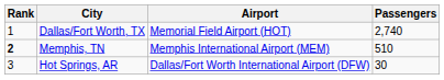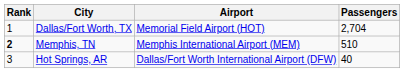 <table class="wikitable sortable" style="font-size:95%">
 <tr>
 <th>Rank</th>
 <th>City</th>
 <th>Airport</th>
 <th>Passengers</th>
 </tr>
 <tr>
 <td>1</td>
 <td><a href='#'>Dallas/Fort Worth, TX</a></td>
 <td><a href='#'>Memorial Field Airport (HOT)</a></td>
-<td>2,740</td>
+<td>2,704</td>
 </tr>
 <tr>
 <td><strong>2</strong></td>
 <td><a href='#'>Memphis, TN</a></td>
 <td><a href='#'>Memphis International Airport (MEM)</a></td>
 <td>510</td>
 </tr>
 <tr>
 <td>3</td>
 <td><a href='#'>Hot Springs, AR</a></td>
 <td><a href='#'>Dallas/Fort Worth International Airport (DFW)</a></td>
-<td>30</td>
+<td>40</td>
 </tr>
 </table>
